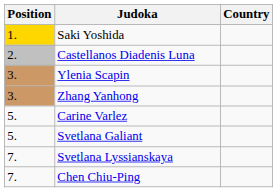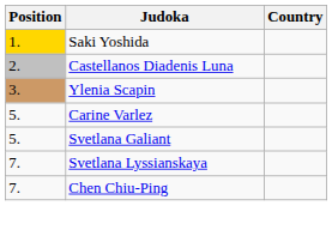 <table class=wikitable>
 <tr>
 <th width=10>Position</th>
 <th width=200>Judoka</th>
 <th width=10>Country</th>
 </tr>
 <tr>
 <td bgcolor=gold>1.</td>
 <td>Saki Yoshida</td>
 <td></td>
 </tr>
 <tr>
 <td bgcolor="silver">2.</td>
 <td><a href='#'>Castellanos Diadenis Luna</a></td>
 <td></td>
 </tr>
 <tr>
 <td bgcolor="CC9966">3.</td>
 <td><a href='#'>Ylenia Scapin</a></td>
-<td></td>
-</tr>
-<tr>
-<td bgcolor="CC9966">3.</td>
-<td><a href='#'>Zhang Yanhong</a></td>
 <td></td>
 </tr>
 <tr>
 <td>5.</td>
 <td><a href='#'>Carine Varlez</a></td>
 <td></td>
 </tr>
 <tr>
 <td>5.</td>
 <td><a href='#'>Svetlana Galiant</a></td>
 <td></td>
 </tr>
 <tr>
 <td>7.</td>
 <td><a href='#'>Svetlana Lyssianskaya</a></td>
 <td></td>
 </tr>
 <tr>
 <td>7.</td>
 <td><a href='#'>Chen Chiu-Ping</a></td>
 <td></td>
 </tr>
 </table>
